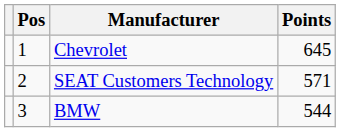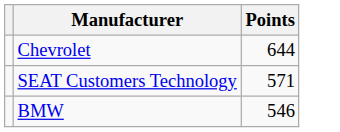 <table class="wikitable" style="font-size: 95%;">
 <tr>
 <th></th>
-<th>Pos</th>
 <th>Manufacturer</th>
 <th>Points</th>
 </tr>
 <tr>
 <td align="left"></td>
-<td>1</td>
 <td> <a href='#'>Chevrolet</a></td>
-<td align="right">645</td>
+<td align="right">644</td>
 </tr>
 <tr>
 <td align="left"></td>
-<td>2</td>
 <td> <a href='#'>SEAT Customers Technology</a></td>
 <td align="right">571</td>
 </tr>
 <tr>
 <td align="left"></td>
-<td>3</td>
 <td> <a href='#'>BMW</a></td>
-<td align="right">544</td>
+<td align="right">546</td>
 </tr>
 </table>
